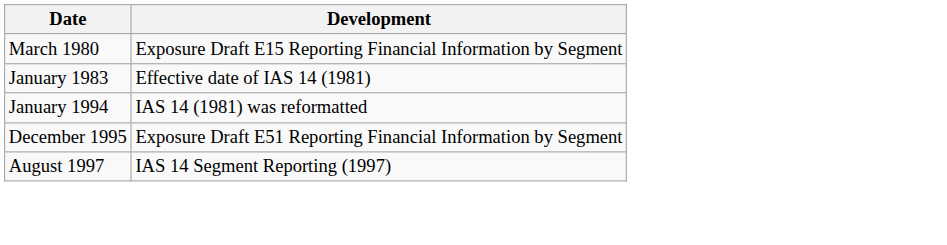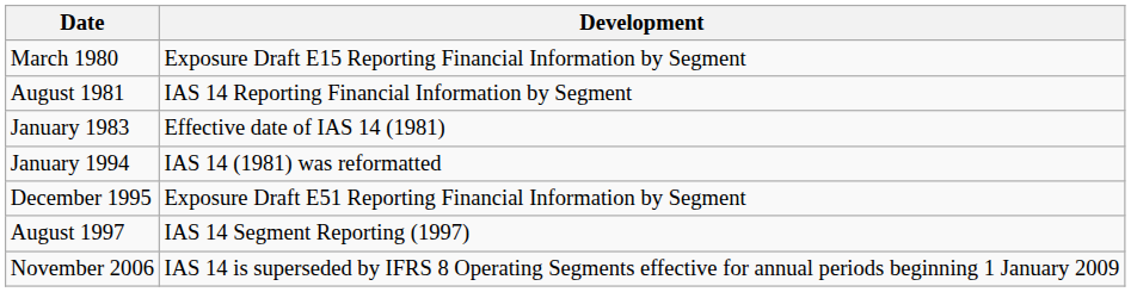 <table class="wikitable">
 <tr>
 <th>Date</th>
 <th>Development</th>
 </tr>
 <tr>
 <td>March 1980</td>
 <td>Exposure Draft E15 Reporting Financial Information by Segment</td>
+</tr>
+<tr>
+<td>August 1981</td>
+<td>IAS 14 Reporting Financial Information by Segment</td>
 </tr>
 <tr>
 <td>January 1983</td>
 <td>Effective date of IAS 14 (1981)</td>
 </tr>
 <tr>
 <td>January 1994</td>
 <td>IAS 14 (1981) was reformatted</td>
 </tr>
 <tr>
 <td>December 1995</td>
 <td>Exposure Draft E51 Reporting Financial Information by Segment</td>
 </tr>
 <tr>
 <td>August 1997</td>
 <td>IAS 14 Segment Reporting (1997)</td>
 </tr>
+<tr>
+<td>November 2006</td>
+<td>IAS 14 is superseded by IFRS 8 Operating Segments effective for annual periods beginning 1 January 2009</td>
+</tr>
 </table>
